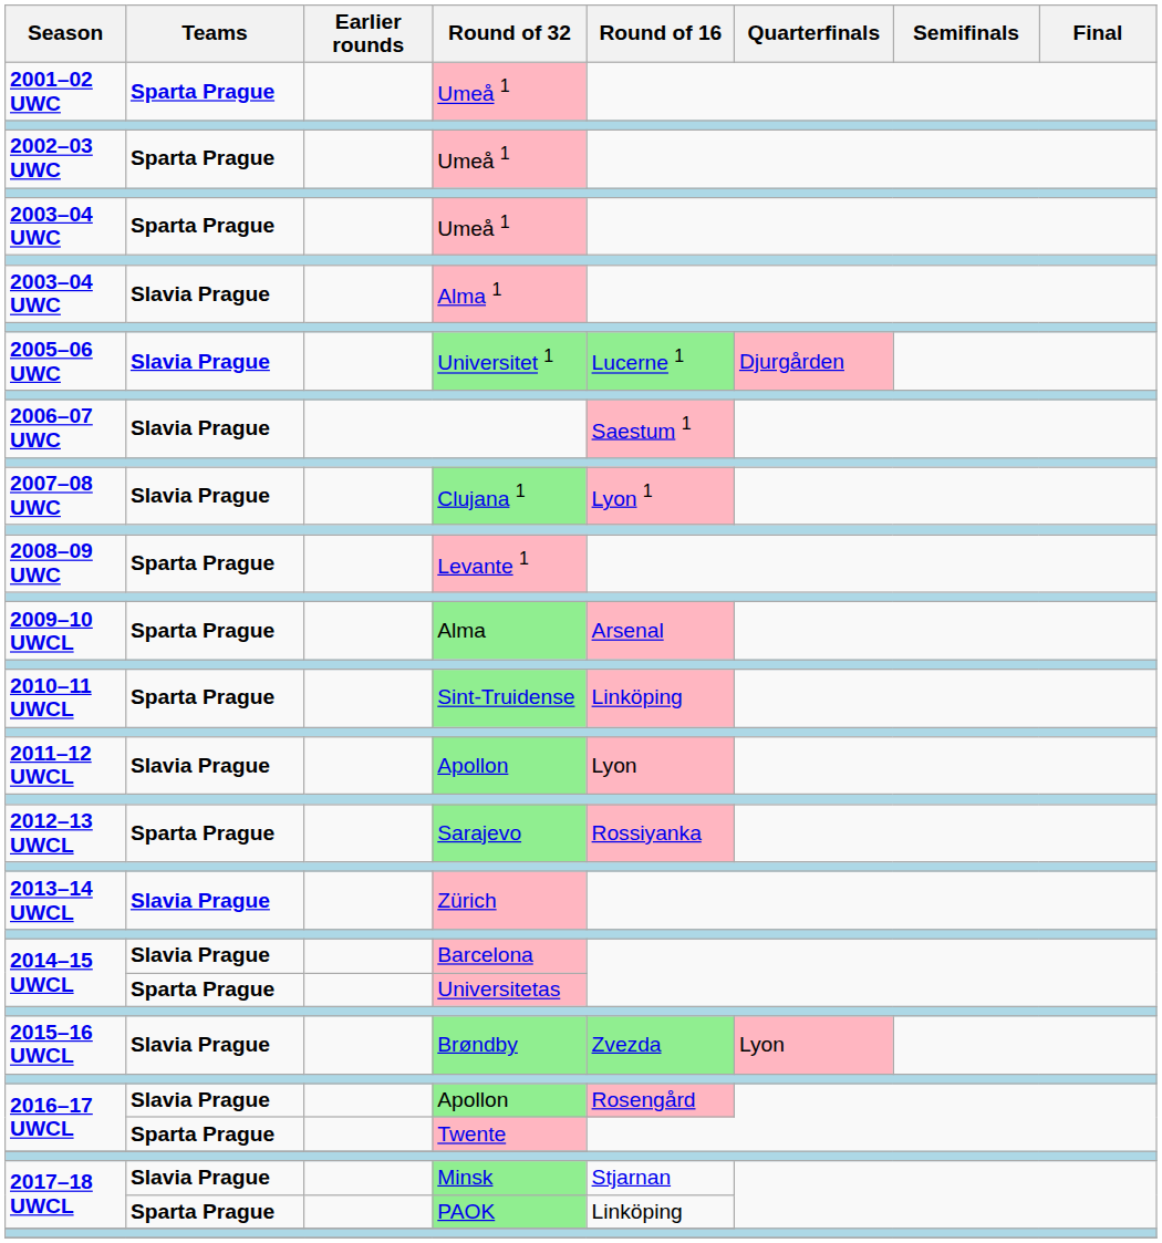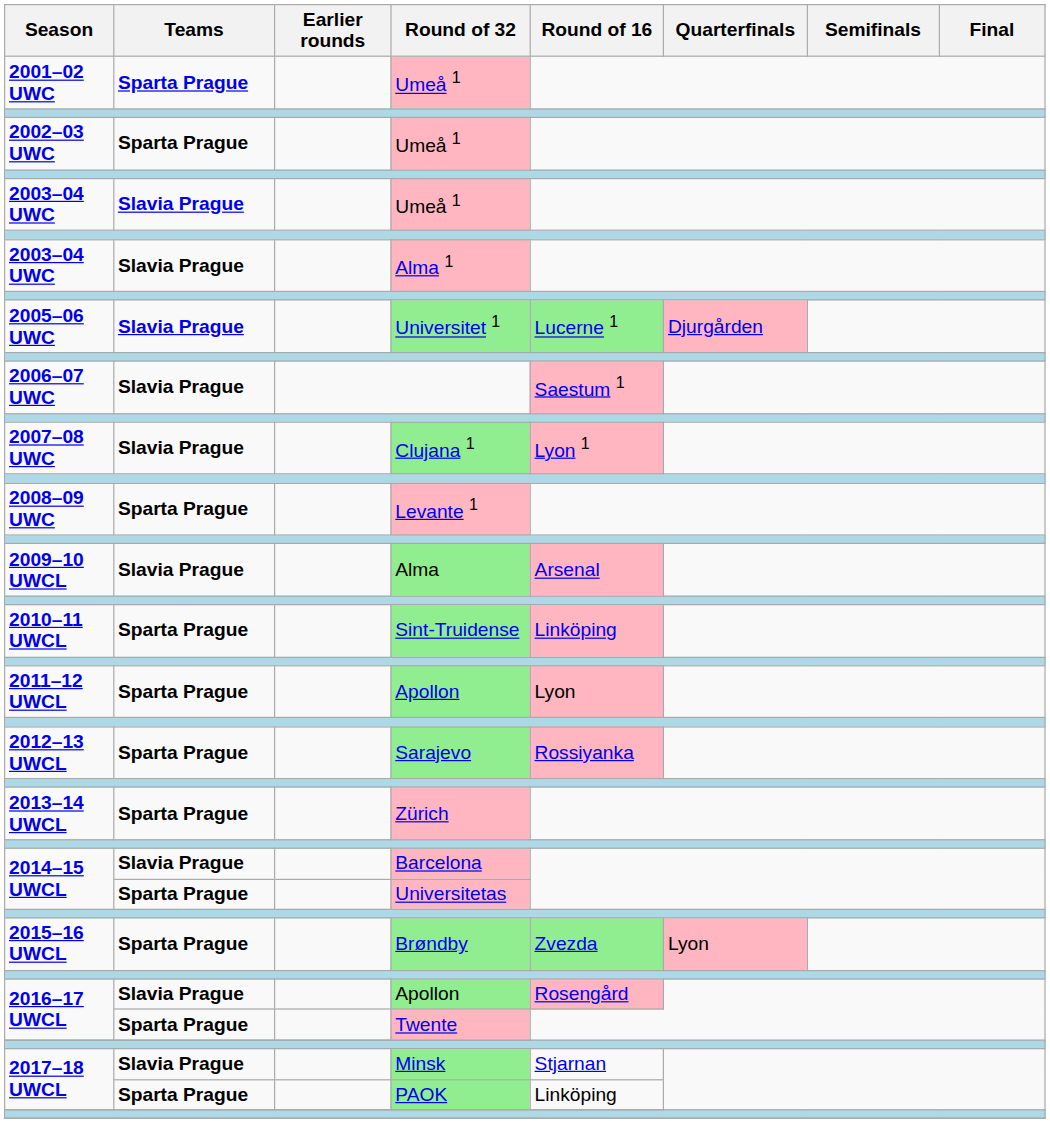 <table class="wikitable">
 <tr>
 <th width=110px>Season</th>
 <th width=200px>Teams</th>
 <th width=125px>Earlier rounds</th>
 <th width=125px>Round of 32</th>
 <th width=125px>Round of 16</th>
 <th width=125px>Quarterfinals</th>
 <th width=125px>Semifinals</th>
 <th width=125px>Final</th>
 </tr>
 <tr>
 <td><strong><a href='#'>2001–02 UWC</a></strong></td>
 <td> <strong><a href='#'>Sparta Prague</a></strong></td>
 <td></td>
 <td bgcolor=lightpink> <a href='#'>Umeå</a> <sup>1</sup></td>
 </tr>
 <tr bgcolor=lightblue>
 <td colspan=8></td>
 </tr>
 <tr>
 <td><strong><a href='#'>2002–03 UWC</a></strong></td>
 <td> <strong>Sparta Prague</strong></td>
 <td></td>
 <td bgcolor=lightpink> Umeå <sup>1</sup></td>
 </tr>
 <tr bgcolor=lightblue>
 <td colspan=8></td>
 </tr>
 <tr>
 <td><strong><a href='#'>2003–04 UWC</a></strong></td>
-<td> <strong>Sparta Prague</strong></td>
+<td> <strong><a href='#'>Slavia Prague</a></strong></td>
 <td></td>
 <td bgcolor=lightpink> Umeå <sup>1</sup></td>
 </tr>
 <tr bgcolor=lightblue>
 <td colspan=8></td>
 </tr>
 <tr>
 <td><strong><a href='#'>2003–04 UWC</a></strong></td>
 <td> <strong>Slavia Prague</strong></td>
 <td></td>
 <td bgcolor=lightpink> <a href='#'>Alma</a> <sup>1</sup></td>
 </tr>
 <tr bgcolor=lightblue>
 <td colspan=8></td>
 </tr>
 <tr>
 <td><strong><a href='#'>2005–06 UWC</a></strong></td>
 <td> <strong><a href='#'>Slavia Prague</a></strong></td>
 <td></td>
 <td bgcolor=lightgreen> <a href='#'>Universitet</a> <sup>1</sup></td>
 <td bgcolor=lightgreen> <a href='#'>Lucerne</a> <sup>1</sup></td>
 <td bgcolor=lightpink> <a href='#'>Djurgården</a></td>
 </tr>
 <tr bgcolor=lightblue>
 <td colspan=8></td>
 </tr>
 <tr>
 <td><strong><a href='#'>2006–07 UWC</a></strong></td>
 <td> <strong>Slavia Prague</strong></td>
 <td colspan=2></td>
 <td bgcolor=lightpink> <a href='#'>Saestum</a> <sup>1</sup></td>
 </tr>
 <tr bgcolor=lightblue>
 <td colspan=8></td>
 </tr>
 <tr>
 <td><strong><a href='#'>2007–08 UWC</a></strong></td>
 <td> <strong>Slavia Prague</strong></td>
 <td></td>
 <td bgcolor=lightgreen> <a href='#'>Clujana</a> <sup>1</sup></td>
 <td bgcolor=lightpink> <a href='#'>Lyon</a> <sup>1</sup></td>
 </tr>
 <tr bgcolor=lightblue>
 <td colspan=8></td>
 </tr>
 <tr>
 <td><strong><a href='#'>2008–09 UWC</a></strong></td>
 <td> <strong>Sparta Prague</strong></td>
 <td></td>
 <td bgcolor=lightpink> <a href='#'>Levante</a> <sup>1</sup></td>
 </tr>
 <tr bgcolor=lightblue>
 <td colspan=8></td>
 </tr>
 <tr>
 <td><strong><a href='#'>2009–10 UWCL</a></strong></td>
-<td> <strong>Sparta Prague</strong></td>
+<td> <strong>Slavia Prague</strong></td>
 <td></td>
 <td bgcolor=lightgreen> Alma</td>
 <td bgcolor=lightpink> <a href='#'>Arsenal</a></td>
 </tr>
 <tr bgcolor=lightblue>
 <td colspan=8></td>
 </tr>
 <tr>
 <td><strong><a href='#'>2010–11 UWCL</a></strong></td>
 <td> <strong>Sparta Prague</strong></td>
 <td></td>
 <td bgcolor=lightgreen> <a href='#'>Sint-Truidense</a></td>
 <td bgcolor=lightpink> <a href='#'>Linköping</a></td>
 </tr>
 <tr bgcolor=lightblue>
 <td colspan=8></td>
 </tr>
 <tr>
 <td><strong><a href='#'>2011–12 UWCL</a></strong></td>
-<td> <strong>Slavia Prague</strong></td>
+<td> <strong>Sparta Prague</strong></td>
 <td></td>
 <td bgcolor=lightgreen> <a href='#'>Apollon</a></td>
 <td bgcolor=lightpink> Lyon</td>
 </tr>
 <tr bgcolor=lightblue>
 <td colspan=8></td>
 </tr>
 <tr>
 <td><strong><a href='#'>2012–13 UWCL</a></strong></td>
 <td> <strong>Sparta Prague</strong></td>
 <td></td>
 <td bgcolor=lightgreen> <a href='#'>Sarajevo</a></td>
 <td bgcolor=lightpink> <a href='#'>Rossiyanka</a></td>
 </tr>
 <tr bgcolor=lightblue>
 <td colspan=8></td>
 </tr>
 <tr>
 <td><strong><a href='#'>2013–14 UWCL</a></strong></td>
-<td> <strong><a href='#'>Slavia Prague</a></strong></td>
+<td> <strong>Sparta Prague</strong></td>
 <td></td>
 <td bgcolor=lightpink> <a href='#'>Zürich</a></td>
 </tr>
 <tr bgcolor=lightblue>
 <td colspan=8></td>
 </tr>
 <tr>
 <td rowspan=2><strong><a href='#'>2014–15 UWCL</a></strong></td>
 <td> <strong>Slavia Prague</strong></td>
 <td></td>
 <td bgcolor=lightpink> <a href='#'>Barcelona</a></td>
 </tr>
 <tr>
 <td> <strong>Sparta Prague</strong></td>
 <td></td>
 <td bgcolor=lightpink> <a href='#'>Universitetas</a></td>
 </tr>
 <tr bgcolor=lightblue>
 <td colspan=8></td>
 </tr>
 <tr>
 <td><strong><a href='#'>2015–16 UWCL</a></strong></td>
-<td> <strong>Slavia Prague</strong></td>
+<td> <strong>Sparta Prague</strong></td>
 <td></td>
 <td bgcolor=lightgreen> <a href='#'>Brøndby</a></td>
 <td bgcolor=lightgreen> <a href='#'>Zvezda</a></td>
 <td bgcolor=lightpink> Lyon</td>
 </tr>
 <tr bgcolor=lightblue>
 <td colspan=8></td>
 </tr>
 <tr>
 <td rowspan=2><strong><a href='#'>2016–17 UWCL</a></strong></td>
 <td> <strong>Slavia Prague</strong></td>
 <td></td>
 <td bgcolor=lightgreen> Apollon</td>
 <td bgcolor=lightpink> <a href='#'>Rosengård</a></td>
 </tr>
 <tr>
 <td> <strong>Sparta Prague</strong></td>
 <td></td>
 <td bgcolor=lightpink> <a href='#'>Twente</a></td>
 </tr>
 <tr>
 </tr>
 <tr bgcolor=lightblue>
 <td colspan=8></td>
 </tr>
 <tr>
 <td rowspan=2><strong><a href='#'>2017–18 UWCL</a></strong></td>
 <td> <strong>Slavia Prague</strong></td>
 <td></td>
 <td bgcolor=lightgreen> <a href='#'>Minsk</a></td>
 <td> <a href='#'>Stjarnan</a></td>
 </tr>
 <tr>
 <td> <strong>Sparta Prague</strong></td>
 <td></td>
 <td bgcolor=lightgreen> <a href='#'>PAOK</a></td>
 <td> Linköping</td>
 </tr>
 <tr>
 </tr>
 <tr bgcolor=lightblue>
 <td colspan=8></td>
 </tr>
 <tr>
 </tr>
 </table>
